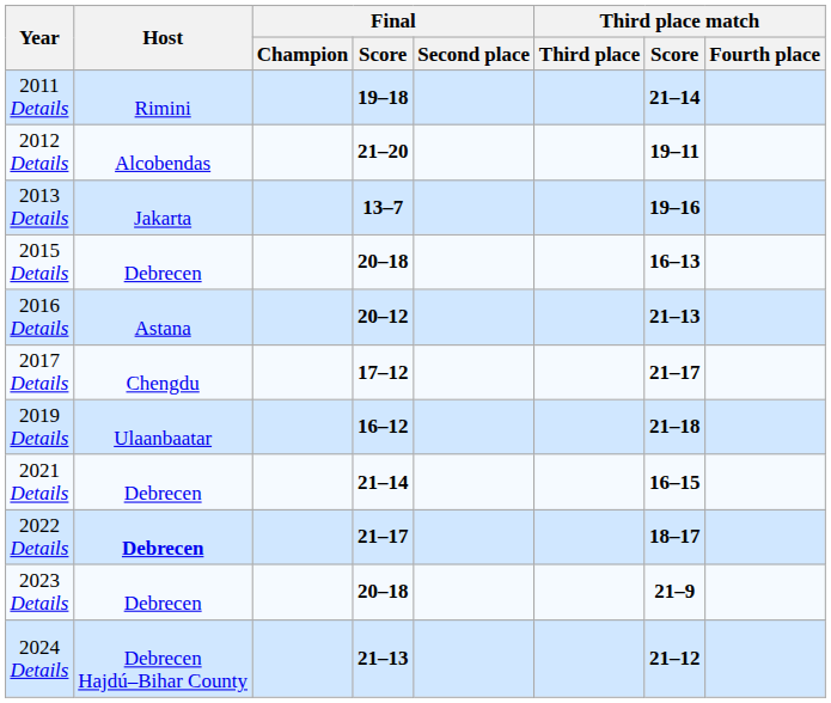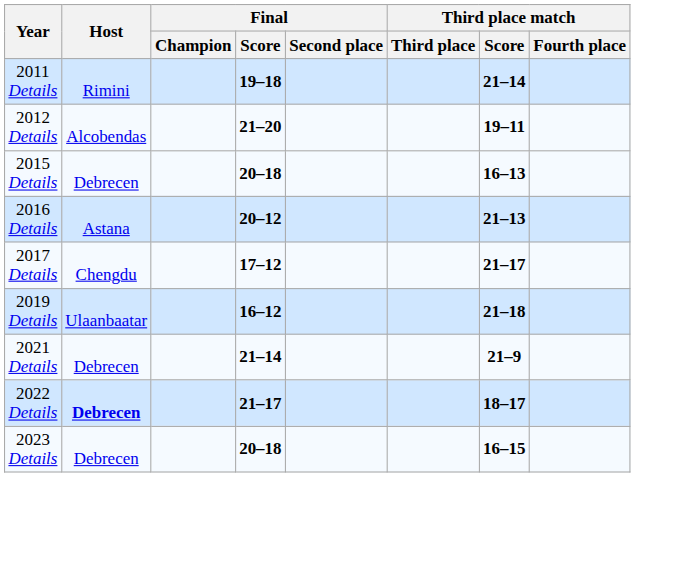 <table class="wikitable" style="text-align: center;">
 <tr>
 <th rowspan=2>Year</th>
 <th rowspan=2>Host</th>
 <th colspan=3>Final</th>
 <th colspan=3>Third place match</th>
 </tr>
 <tr>
 <th>Champion</th>
 <th>Score</th>
 <th>Second place</th>
 <th>Third place</th>
 <th>Score</th>
 <th>Fourth place</th>
 </tr>
 <tr bgcolor=#D0E7FF>
 <td>2011<br><em><a href='#'>Details</a></em></td>
 <td><br><a href='#'>Rimini</a></td>
 <td><strong></strong></td>
 <td><strong>19–18</strong></td>
 <td></td>
 <td></td>
 <td><strong>21–14</strong></td>
 <td></td>
 </tr>
 <tr bgcolor=#F5FAFF>
 <td>2012<br><em><a href='#'>Details</a></em></td>
 <td><br><a href='#'>Alcobendas</a></td>
 <td><strong></strong></td>
 <td><strong>21–20</strong></td>
 <td></td>
 <td></td>
 <td><strong>19–11</strong></td>
-<td></td>
-</tr>
-<tr bgcolor=#D0E7FF>
-<td>2013<br><em><a href='#'>Details</a></em></td>
-<td><br><a href='#'>Jakarta</a></td>
-<td><strong></strong></td>
-<td><strong>13–7</strong></td>
-<td></td>
-<td></td>
-<td><strong>19–16</strong></td>
 <td></td>
 </tr>
 <tr bgcolor=#F5FAFF>
 <td>2015<br><em><a href='#'>Details</a></em></td>
 <td><br><a href='#'>Debrecen</a></td>
 <td><strong></strong></td>
 <td><strong>20–18</strong></td>
 <td></td>
 <td></td>
 <td><strong>16–13</strong></td>
 <td></td>
 </tr>
 <tr bgcolor=#D0E7FF>
 <td>2016<br><em><a href='#'>Details</a></em></td>
 <td><br><a href='#'>Astana</a></td>
 <td><strong></strong></td>
 <td><strong>20–12</strong></td>
 <td></td>
 <td></td>
 <td><strong>21–13</strong></td>
 <td></td>
 </tr>
 <tr bgcolor=#F5FAFF>
 <td>2017<br><em><a href='#'>Details</a></em></td>
 <td><br><a href='#'>Chengdu</a></td>
 <td><strong></strong></td>
 <td><strong>17–12</strong></td>
 <td></td>
 <td></td>
 <td><strong>21–17</strong></td>
 <td></td>
 </tr>
 <tr bgcolor=#D0E7FF>
 <td>2019<br><em><a href='#'>Details</a></em></td>
 <td><br><a href='#'>Ulaanbaatar</a></td>
 <td><strong></strong></td>
 <td><strong>16–12</strong></td>
 <td></td>
 <td></td>
 <td><strong>21–18</strong></td>
 <td></td>
 </tr>
 <tr bgcolor=#F5FAFF>
 <td>2021<br><em><a href='#'>Details</a></em></td>
 <td><br><a href='#'>Debrecen</a></td>
 <td><strong></strong></td>
 <td><strong>21–14</strong></td>
 <td></td>
 <td></td>
-<td><strong>16–15</strong></td>
+<td><strong>21–9</strong></td>
 <td></td>
 </tr>
 <tr bgcolor=#D0E7FF>
 <td>2022<br><em><a href='#'>Details</a></em></td>
 <td><strong><br><a href='#'>Debrecen</a></strong></td>
 <td><strong></strong></td>
 <td><strong>21–17</strong></td>
 <td></td>
 <td></td>
 <td><strong>18–17</strong></td>
 <td></td>
 </tr>
 <tr bgcolor=#F5FAFF>
 <td>2023<br><em><a href='#'>Details</a></em></td>
 <td><br><a href='#'>Debrecen</a></td>
 <td><strong></strong></td>
 <td><strong>20–18</strong></td>
 <td></td>
 <td></td>
-<td><strong>21–9</strong></td>
-<td></td>
-</tr>
-<tr bgcolor=#D0E7FF>
-<td>2024<br> <em><a href='#'>Details</a></em></td>
-<td><br><a href='#'>Debrecen</a><br><a href='#'>Hajdú–Bihar County</a></td>
-<td><strong></strong></td>
-<td><strong>21–13</strong></td>
-<td></td>
-<td></td>
-<td><strong>21–12</strong></td>
+<td><strong>16–15</strong></td>
 <td></td>
 </tr>
 </table>
